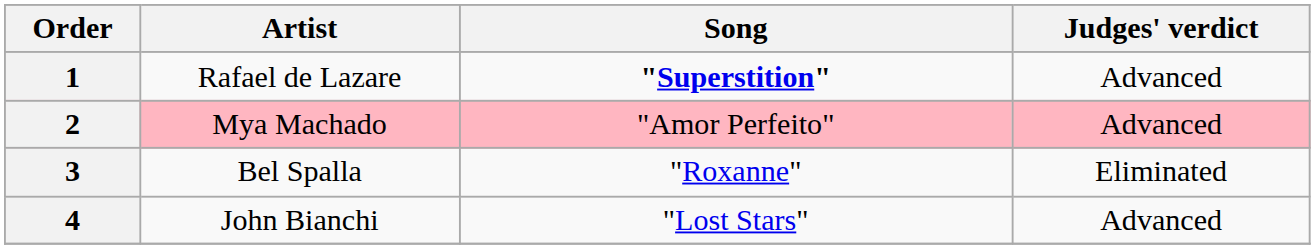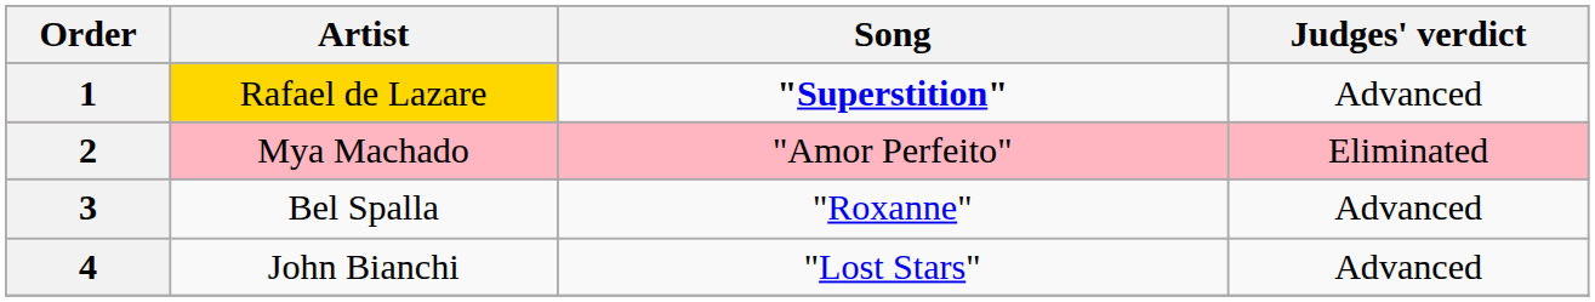 <table class="wikitable" style="text-align:center; width:55%;">
 <tr>
 <th scope="col" width="05%">Order</th>
 <th scope="col" width="15%">Artist</th>
 <th scope="col" width="26%">Song</th>
 <th scope="col" width="14%">Judges' verdict</th>
 </tr>
 <tr>
 <th>1</th>
-<td>Rafael de Lazare</td>
+<td style="background: gold;">Rafael de Lazare</td>
 <td><strong>"<a href='#'>Superstition</a>"</strong></td>
 <td>Advanced</td>
 </tr>
 <tr bgcolor=FFB6C1>
 <th>2</th>
 <td>Mya Machado</td>
 <td>"Amor Perfeito"</td>
-<td>Advanced</td>
+<td>Eliminated</td>
 </tr>
 <tr>
 <th>3</th>
 <td>Bel Spalla</td>
 <td>"<a href='#'>Roxanne</a>"</td>
-<td>Eliminated</td>
+<td>Advanced</td>
 </tr>
 <tr>
 <th>4</th>
 <td>John Bianchi</td>
 <td>"<a href='#'>Lost Stars</a>"</td>
 <td>Advanced</td>
 </tr>
 <tr>
 </tr>
 </table>
